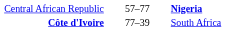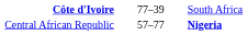 <table style="text-align:center">
 <tr>
 <th width=200></th>
 <th width=100></th>
 <th width=200></th>
 </tr>
 <tr>
+<td align=right><strong><a href='#'>Côte d'Ivoire</a></strong> </td>
+<td align=center>77–39</td>
+<td align=left> <a href='#'>South Africa</a></td>
+</tr>
+<tr>
 <td align=right><a href='#'>Central African Republic</a> </td>
 <td align=center>57–77</td>
 <td align=left> <strong><a href='#'>Nigeria</a></strong></td>
 </tr>
-<tr>
-<td align=right><strong><a href='#'>Côte d'Ivoire</a></strong> </td>
-<td align=center>77–39</td>
-<td align=left> <a href='#'>South Africa</a></td>
-</tr>
 </table>
